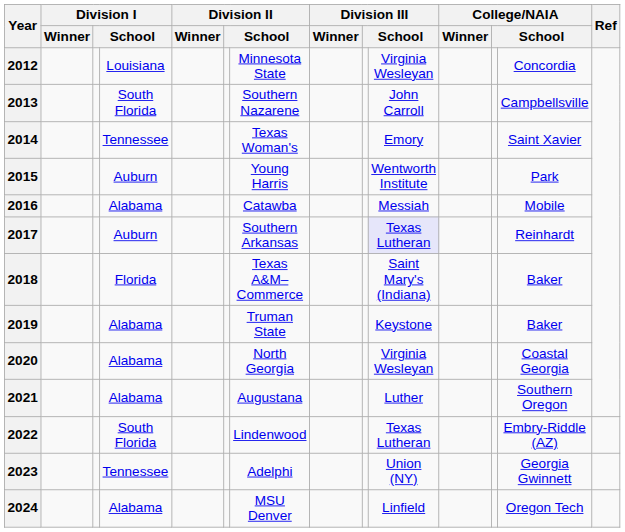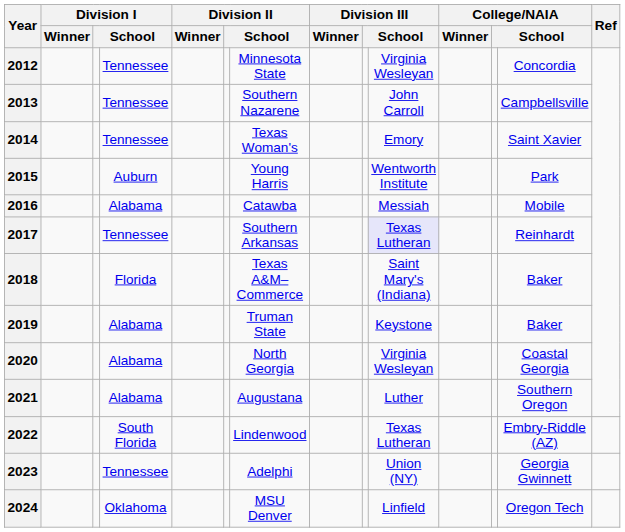 <table class="wikitable sortable plainrowheaders" style="text-align:center;">
 <tr>
 <th scope="col" rowspan=2>Year</th>
 <th scope="colgroup" colspan=3>Division I</th>
 <th scope="colgroup" colspan=3>Division II</th>
 <th scope="colgroup" colspan=3>Division III</th>
 <th scope="colgroup" colspan=3>College/NAIA</th>
 <th scope="col" class="unsortable" rowspan=2>Ref</th>
 </tr>
 <tr>
 <th scope="col">Winner</th>
 <th scope="col" colspan=2>School</th>
 <th scope="col">Winner</th>
 <th scope="col" colspan=2>School</th>
 <th scope="col">Winner</th>
 <th scope="col" colspan=2>School</th>
 <th scope="col">Winner</th>
 <th scope="col" colspan=2>School</th>
 </tr>
 <tr>
 <th scope="row">2012</th>
 <td></td>
 <td style=></td>
-<td><a href='#'>Louisiana</a></td>
+<td><a href='#'>Tennessee</a></td>
 <td></td>
 <td style=></td>
 <td><a href='#'>Minnesota State</a></td>
 <td></td>
 <td style=></td>
 <td><a href='#'>Virginia Wesleyan</a></td>
 <td></td>
 <td style=></td>
 <td><a href='#'>Concordia</a></td>
 <td rowspan="10"></td>
 </tr>
 <tr>
 <th scope="row">2013</th>
 <td></td>
 <td style=></td>
-<td><a href='#'>South Florida</a></td>
+<td><a href='#'>Tennessee</a></td>
 <td></td>
 <td style=></td>
 <td><a href='#'>Southern Nazarene</a></td>
 <td></td>
 <td style=></td>
 <td><a href='#'>John Carroll</a></td>
 <td></td>
 <td style=></td>
 <td><a href='#'>Campbellsville</a></td>
 </tr>
 <tr>
 <th scope="row">2014</th>
 <td></td>
 <td style=></td>
 <td><a href='#'>Tennessee</a></td>
 <td></td>
 <td style=></td>
 <td><a href='#'>Texas Woman's</a></td>
 <td></td>
 <td style=></td>
 <td><a href='#'>Emory</a></td>
 <td></td>
 <td style=></td>
 <td><a href='#'>Saint Xavier</a></td>
 </tr>
 <tr>
 <th scope="row">2015</th>
 <td></td>
 <td style=></td>
 <td><a href='#'>Auburn</a></td>
 <td></td>
 <td style=></td>
 <td><a href='#'>Young Harris</a></td>
 <td></td>
 <td style=></td>
 <td><a href='#'>Wentworth Institute</a></td>
 <td></td>
 <td style=></td>
 <td><a href='#'>Park</a></td>
 </tr>
 <tr>
 <th scope="row">2016</th>
 <td></td>
 <td style=></td>
 <td><a href='#'>Alabama</a></td>
 <td></td>
 <td style=></td>
 <td><a href='#'>Catawba</a></td>
 <td></td>
 <td style=></td>
 <td><a href='#'>Messiah</a></td>
 <td></td>
 <td style=></td>
 <td><a href='#'>Mobile</a></td>
 </tr>
 <tr>
 <th scope="row">2017</th>
 <td></td>
 <td style=></td>
-<td><a href='#'>Auburn</a></td>
+<td><a href='#'>Tennessee</a></td>
 <td></td>
 <td style=></td>
 <td><a href='#'>Southern Arkansas</a></td>
 <td></td>
 <td style=></td>
 <td style="background: lavender;"><a href='#'>Texas Lutheran</a></td>
 <td></td>
 <td style=></td>
 <td><a href='#'>Reinhardt</a></td>
 </tr>
 <tr>
 <th scope="row">2018</th>
 <td></td>
 <td style=></td>
 <td><a href='#'>Florida</a></td>
 <td></td>
 <td style=></td>
 <td><a href='#'>Texas A&M–Commerce</a></td>
 <td></td>
 <td style=></td>
 <td><a href='#'>Saint Mary's (Indiana)</a></td>
 <td></td>
 <td style=></td>
 <td><a href='#'>Baker</a></td>
 </tr>
 <tr>
 <th scope="row">2019</th>
 <td></td>
 <td style=></td>
 <td><a href='#'>Alabama</a></td>
 <td></td>
 <td style=></td>
 <td><a href='#'>Truman State</a></td>
 <td></td>
 <td style=></td>
 <td><a href='#'>Keystone</a></td>
 <td></td>
 <td style=></td>
 <td><a href='#'>Baker</a></td>
 </tr>
 <tr>
 <th scope="row">2020</th>
 <td></td>
 <td style=></td>
 <td><a href='#'>Alabama</a></td>
 <td></td>
 <td style=></td>
 <td><a href='#'>North Georgia</a></td>
 <td></td>
 <td style=></td>
 <td><a href='#'>Virginia Wesleyan</a></td>
 <td></td>
 <td style=></td>
 <td><a href='#'>Coastal Georgia</a></td>
 </tr>
 <tr>
 <th scope="row">2021</th>
 <td></td>
 <td style=></td>
 <td><a href='#'>Alabama</a></td>
 <td></td>
 <td style=></td>
 <td><a href='#'>Augustana</a></td>
 <td></td>
 <td style=></td>
 <td><a href='#'>Luther</a></td>
 <td></td>
 <td style=></td>
 <td><a href='#'>Southern Oregon</a></td>
 </tr>
 <tr>
 <th scope="row">2022</th>
 <td></td>
 <td style=></td>
 <td><a href='#'>South Florida</a></td>
 <td></td>
 <td style=></td>
 <td><a href='#'>Lindenwood</a></td>
 <td></td>
 <td style=></td>
 <td><a href='#'>Texas Lutheran</a></td>
 <td></td>
 <td style=></td>
 <td><a href='#'>Embry-Riddle (AZ)</a></td>
 <td></td>
 </tr>
 <tr>
 <th scope="row">2023</th>
 <td></td>
 <td style=></td>
 <td><a href='#'>Tennessee</a></td>
 <td></td>
 <td style=></td>
 <td><a href='#'>Adelphi</a></td>
 <td></td>
 <td style=></td>
 <td><a href='#'>Union (NY)</a></td>
 <td></td>
 <td style=></td>
 <td><a href='#'>Georgia Gwinnett</a></td>
 <td></td>
 </tr>
 <tr>
 <th scope="row">2024</th>
 <td></td>
 <td style=></td>
-<td><a href='#'>Alabama</a></td>
+<td><a href='#'>Oklahoma</a></td>
 <td></td>
 <td style=></td>
 <td><a href='#'>MSU Denver</a></td>
 <td></td>
 <td style=></td>
 <td><a href='#'>Linfield</a></td>
 <td></td>
 <td style=></td>
 <td><a href='#'>Oregon Tech</a></td>
 <td></td>
 </tr>
 </table>
